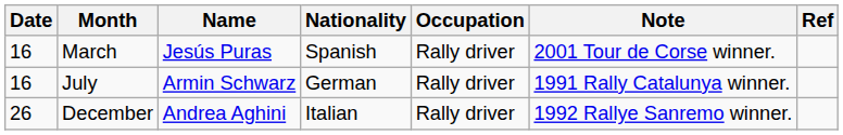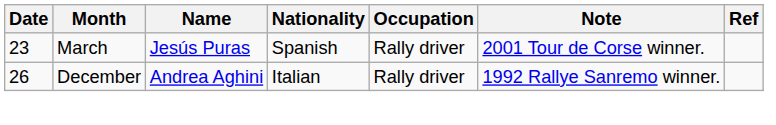 <table class="wikitable" style="font-size:85%;">
 <tr>
 <th>Date</th>
 <th>Month</th>
 <th>Name</th>
 <th>Nationality</th>
 <th>Occupation</th>
 <th>Note</th>
 <th>Ref</th>
 </tr>
 <tr>
-<td>16</td>
+<td>23</td>
 <td>March</td>
 <td><a href='#'>Jesús Puras</a></td>
 <td>Spanish</td>
 <td>Rally driver</td>
 <td><a href='#'>2001 Tour de Corse</a> winner.</td>
-<td></td>
-</tr>
-<tr>
-<td>16</td>
-<td>July</td>
-<td><a href='#'>Armin Schwarz</a></td>
-<td>German</td>
-<td>Rally driver</td>
-<td><a href='#'>1991 Rally Catalunya</a> winner.</td>
 <td></td>
 </tr>
 <tr>
 <td>26</td>
 <td>December</td>
 <td><a href='#'>Andrea Aghini</a></td>
 <td>Italian</td>
 <td>Rally driver</td>
 <td><a href='#'>1992 Rallye Sanremo</a> winner.</td>
 <td></td>
 </tr>
 </table>
